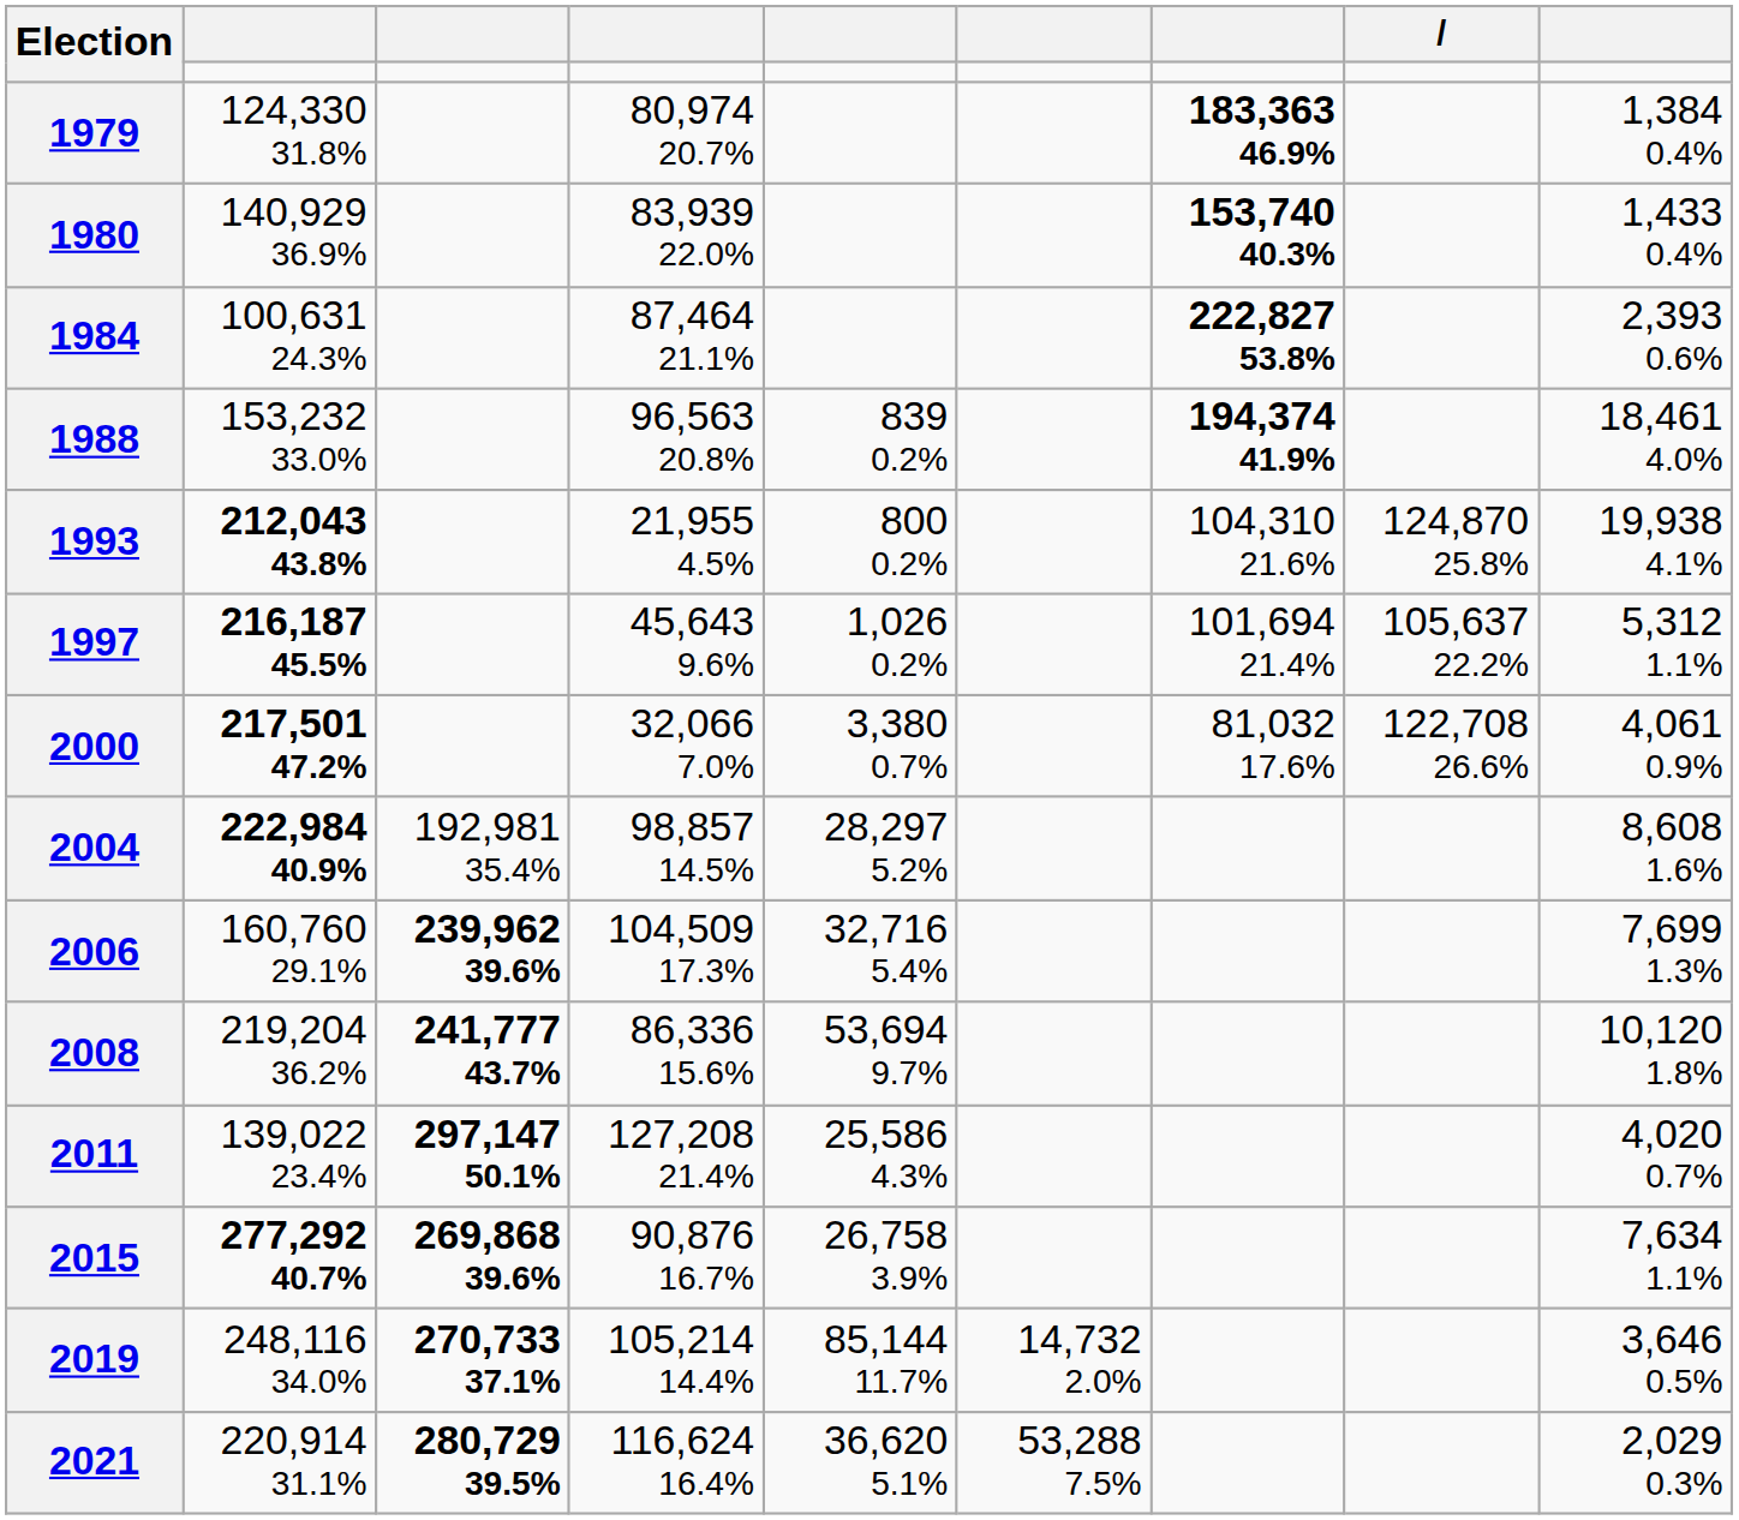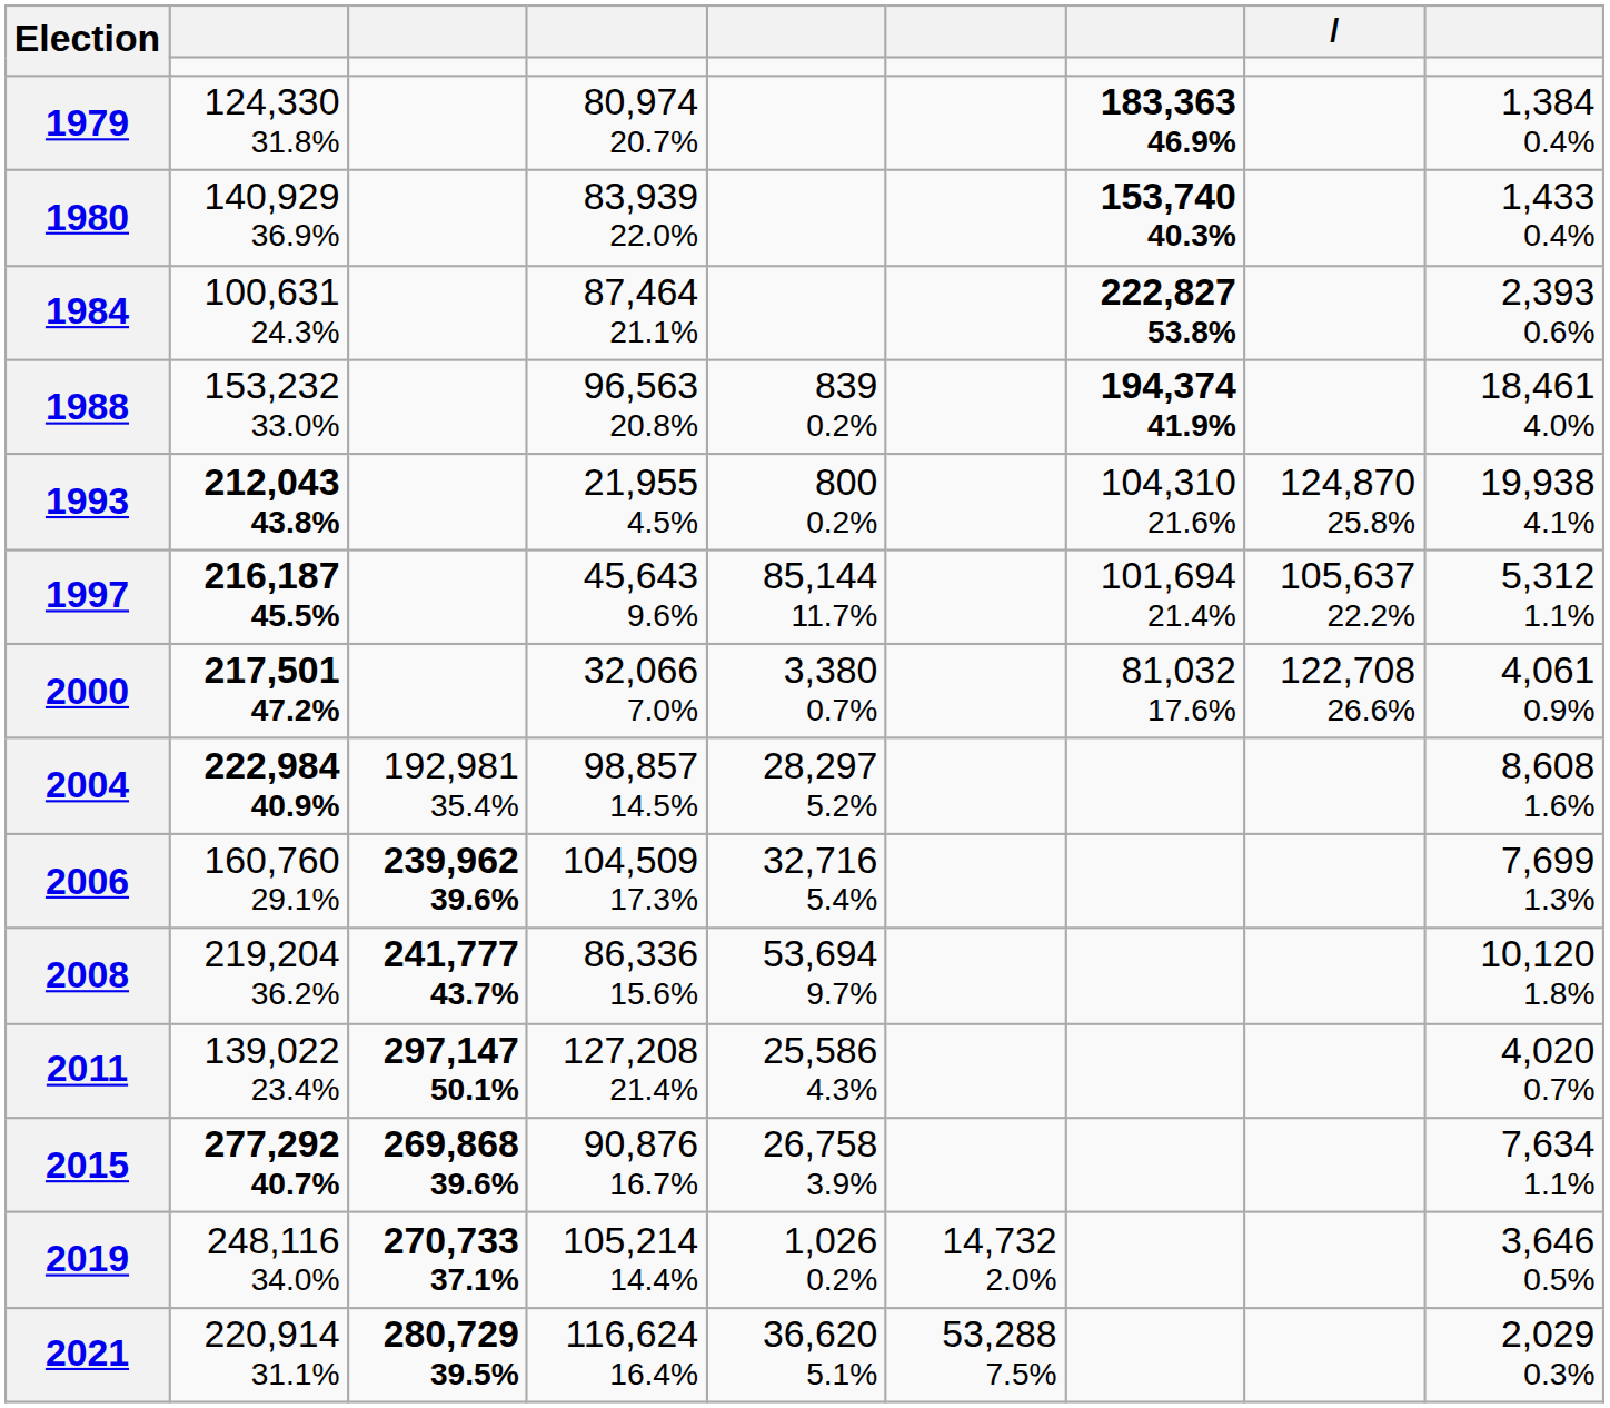 <table class="wikitable" style="text-align:right; line-height:16px">
 <tr>
 <th rowspan="2" width="20">Election</th>
 <th width="70" style="font-size:85%"></th>
 <th width="70" style="font-size:85%"></th>
 <th width="70" style="font-size:85%"></th>
 <th width="70" style="font-size:85%"></th>
 <th width="70" style="font-size:85%"></th>
 <th width="70" style="font-size:85%"></th>
 <th width="70" style="font-size:85%"> /<br></th>
 <th width="70" style="font-size:85%"></th>
 </tr>
 <tr>
 <td></td>
 <td></td>
 <td></td>
 <td></td>
 <td></td>
 <td></td>
 <td></td>
 <td></td>
 </tr>
 <tr>
 <th scope="row"><a href='#'>1979</a></th>
 <td>124,330<br><small>31.8%</small></td>
 <td></td>
 <td>80,974<br><small>20.7%</small></td>
 <td></td>
 <td></td>
 <td><strong>183,363</strong><br><small><strong>46.9%</strong></small></td>
 <td></td>
 <td>1,384<br><small>0.4%</small></td>
 </tr>
 <tr>
 <th scope="row"><a href='#'>1980</a></th>
 <td>140,929<br><small>36.9%</small></td>
 <td></td>
 <td>83,939<br><small>22.0%</small></td>
 <td></td>
 <td></td>
 <td><strong>153,740</strong><br><small><strong>40.3%</strong></small></td>
 <td></td>
 <td>1,433<br><small>0.4%</small></td>
 </tr>
 <tr>
 <th scope="row"><a href='#'>1984</a></th>
 <td>100,631<br><small>24.3%</small></td>
 <td></td>
 <td>87,464<br><small>21.1%</small></td>
 <td></td>
 <td></td>
 <td><strong>222,827</strong><br><small><strong>53.8%</strong></small></td>
 <td></td>
 <td>2,393<br><small>0.6%</small></td>
 </tr>
 <tr>
 <th scope="row"><a href='#'>1988</a></th>
 <td>153,232<br><small>33.0%</small></td>
 <td></td>
 <td>96,563<br><small>20.8%</small></td>
 <td>839<br><small>0.2%</small></td>
 <td></td>
 <td><strong>194,374<br><small>41.9%</small></strong></td>
 <td></td>
 <td>18,461<br><small>4.0%</small></td>
 </tr>
 <tr>
 <th scope="row"><a href='#'>1993</a></th>
 <td><strong>212,043<br><small>43.8%</small></strong></td>
 <td></td>
 <td>21,955<br><small>4.5%</small></td>
 <td>800<br><small>0.2%</small></td>
 <td></td>
 <td>104,310<br><small>21.6%</small></td>
 <td>124,870<br><small>25.8%</small></td>
 <td>19,938<br><small>4.1%</small></td>
 </tr>
 <tr>
 <th scope="row"><a href='#'>1997</a></th>
 <td><strong>216,187<br><small>45.5%</small></strong></td>
 <td></td>
 <td>45,643<br><small>9.6%</small></td>
-<td>1,026<br><small>0.2%</small></td>
+<td>85,144<br><small>11.7%</small></td>
 <td></td>
 <td>101,694<br><small>21.4%</small></td>
 <td>105,637<br><small>22.2%</small></td>
 <td>5,312<br><small>1.1%</small></td>
 </tr>
 <tr>
 <th scope="row"><a href='#'>2000</a></th>
 <td><strong>217,501<br><small>47.2%</small></strong></td>
 <td></td>
 <td>32,066<br><small>7.0%</small></td>
 <td>3,380<br><small>0.7%</small></td>
 <td></td>
 <td>81,032<br><small>17.6%</small></td>
 <td>122,708<br><small>26.6%</small></td>
 <td>4,061<br><small>0.9%</small></td>
 </tr>
 <tr>
 <th scope="row"><a href='#'>2004</a></th>
 <td><strong>222,984<br><small>40.9%</small></strong></td>
 <td>192,981<br><small>35.4%</small></td>
 <td>98,857<br><small>14.5%</small></td>
 <td>28,297<br><small>5.2%</small></td>
 <td></td>
 <td></td>
 <td></td>
 <td>8,608<br><small>1.6%</small></td>
 </tr>
 <tr>
 <th scope="row"><a href='#'>2006</a></th>
 <td>160,760<br><small>29.1%</small></td>
 <td><strong>239,962<br><small>39.6%</small></strong></td>
 <td>104,509<br><small>17.3%</small></td>
 <td>32,716<br><small>5.4%</small></td>
 <td></td>
 <td></td>
 <td></td>
 <td>7,699<br><small>1.3%</small></td>
 </tr>
 <tr>
 <th scope="row"><a href='#'>2008</a></th>
 <td>219,204<br><small>36.2%</small></td>
 <td><strong>241,777<br><small>43.7%</small></strong></td>
 <td>86,336<br><small>15.6%</small></td>
 <td>53,694<br><small>9.7%</small></td>
 <td></td>
 <td></td>
 <td></td>
 <td>10,120<br><small>1.8%</small></td>
 </tr>
 <tr>
 <th scope="row"><a href='#'>2011</a></th>
 <td>139,022<br><small>23.4%</small></td>
 <td><strong>297,147<br><small>50.1%</small></strong></td>
 <td>127,208<br><small>21.4%</small></td>
 <td>25,586<br><small>4.3%</small></td>
 <td></td>
 <td></td>
 <td></td>
 <td>4,020<br><small>0.7%</small></td>
 </tr>
 <tr>
 <th scope="row"><a href='#'>2015</a></th>
 <td><strong>277,292<br><small>40.7%</small></strong></td>
 <td><strong>269,868<br><small>39.6%</small></strong></td>
 <td>90,876<br><small>16.7%</small></td>
 <td>26,758<br><small>3.9%</small></td>
 <td></td>
 <td></td>
 <td></td>
 <td>7,634<br><small>1.1%</small></td>
 </tr>
 <tr>
 <th scope="row"><a href='#'>2019</a></th>
 <td>248,116<br><small>34.0%</small></td>
 <td><strong>270,733<br><small>37.1%</small></strong></td>
 <td>105,214<br><small>14.4%</small></td>
-<td>85,144<br><small>11.7%</small></td>
+<td>1,026<br><small>0.2%</small></td>
 <td>14,732<br><small>2.0%</small></td>
 <td></td>
 <td></td>
 <td>3,646<br><small>0.5%</small></td>
 </tr>
 <tr>
 <th scope="row"><a href='#'>2021</a></th>
 <td>220,914<br><small>31.1%</small></td>
 <td><strong>280,729<br><small>39.5%</small></strong></td>
 <td>116,624<br><small>16.4%</small></td>
 <td>36,620<br><small>5.1%</small></td>
 <td>53,288<br><small>7.5%</small></td>
 <td></td>
 <td></td>
 <td>2,029<br><small>0.3%</small></td>
 </tr>
 </table>
